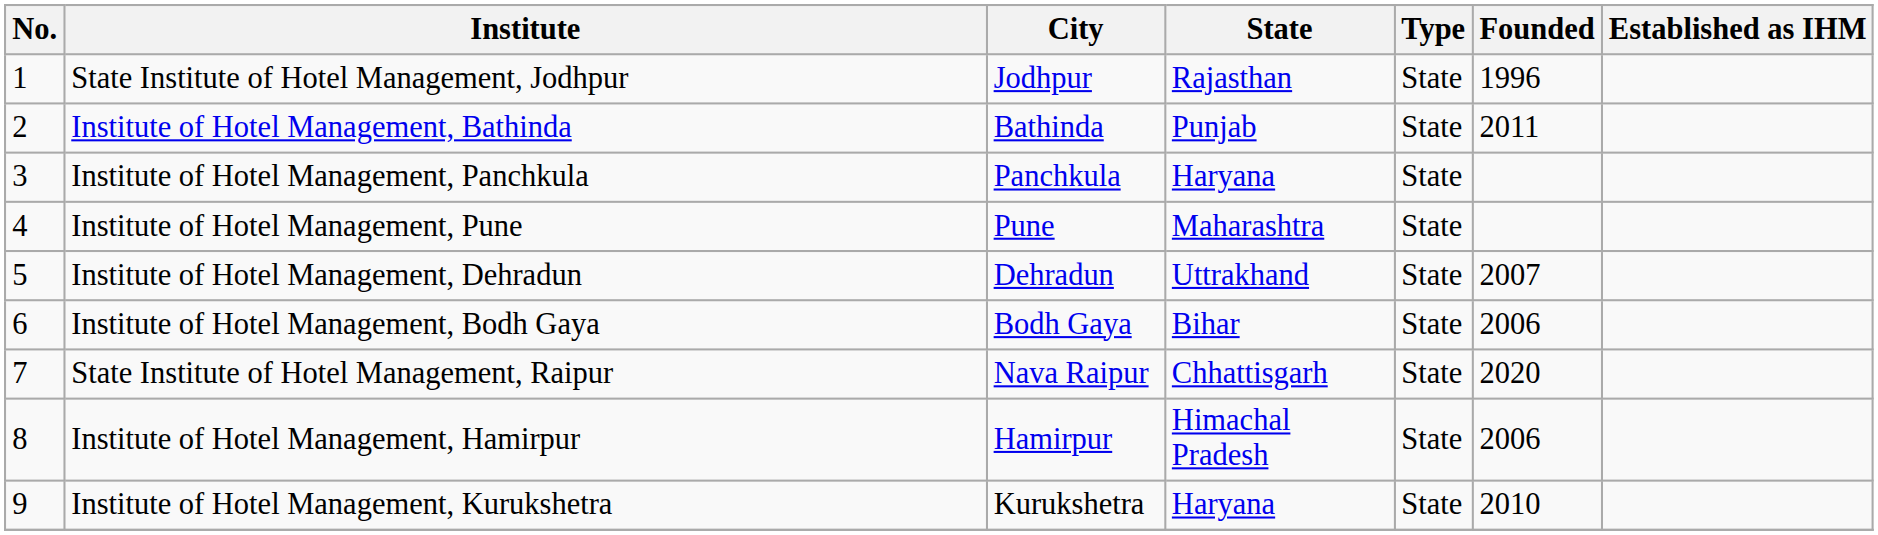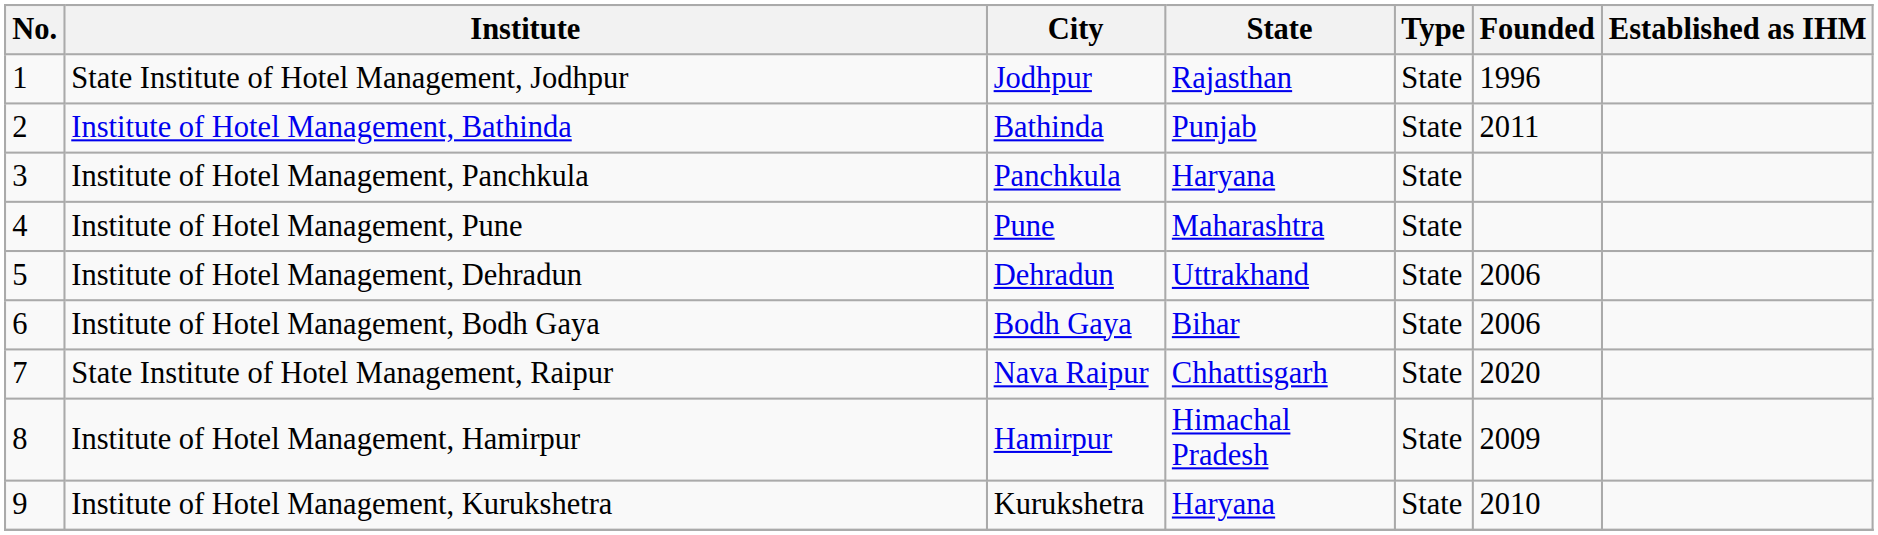 <table class="wikitable sortable" style="font-size: 93%">
 <tr>
 <th>No.</th>
 <th scope="col" style="width:443px;">Institute</th>
 <th scope="col" style="width:80px;">City</th>
 <th scope="col" style="width:105px;">State</th>
 <th>Type</th>
 <th scope="col" style="width:30px;">Founded</th>
 <th>Established as IHM</th>
 </tr>
 <tr>
 <td>1</td>
 <td>State Institute of Hotel Management, Jodhpur</td>
 <td><a href='#'>Jodhpur</a></td>
 <td><a href='#'>Rajasthan</a></td>
 <td>State</td>
 <td>1996</td>
 <td></td>
 </tr>
 <tr>
 <td>2</td>
 <td><a href='#'>Institute of Hotel Management, Bathinda</a></td>
 <td><a href='#'>Bathinda</a></td>
 <td><a href='#'>Punjab</a></td>
 <td>State</td>
 <td>2011</td>
 <td></td>
 </tr>
 <tr>
 <td>3</td>
 <td>Institute of Hotel Management, Panchkula</td>
 <td><a href='#'>Panchkula</a></td>
 <td><a href='#'>Haryana</a></td>
 <td>State</td>
 <td></td>
 <td></td>
 </tr>
 <tr>
 <td>4</td>
 <td>Institute of Hotel Management, Pune</td>
 <td><a href='#'>Pune</a></td>
 <td><a href='#'>Maharashtra</a></td>
 <td>State</td>
 <td></td>
 <td></td>
 </tr>
 <tr>
 <td>5</td>
 <td>Institute of Hotel Management, Dehradun</td>
 <td><a href='#'>Dehradun</a></td>
 <td><a href='#'>Uttrakhand</a></td>
 <td>State</td>
-<td>2007</td>
+<td>2006</td>
 <td></td>
 </tr>
 <tr>
 <td>6</td>
 <td>Institute of Hotel Management, Bodh Gaya</td>
 <td><a href='#'>Bodh Gaya</a></td>
 <td><a href='#'>Bihar</a></td>
 <td>State</td>
 <td>2006</td>
 <td></td>
 </tr>
 <tr>
 <td>7</td>
 <td>State Institute of Hotel Management, Raipur</td>
 <td><a href='#'>Nava Raipur</a></td>
 <td><a href='#'>Chhattisgarh</a></td>
 <td>State</td>
 <td>2020</td>
 <td></td>
 </tr>
 <tr>
 <td>8</td>
 <td>Institute of Hotel Management, Hamirpur</td>
 <td><a href='#'>Hamirpur</a></td>
 <td><a href='#'>Himachal Pradesh</a></td>
 <td>State</td>
-<td>2006</td>
+<td>2009</td>
 <td></td>
 </tr>
 <tr>
 <td>9</td>
 <td>Institute of Hotel Management, Kurukshetra</td>
 <td>Kurukshetra</td>
 <td><a href='#'>Haryana</a></td>
 <td>State</td>
 <td>2010</td>
 <td></td>
 </tr>
 <tr>
 </tr>
 </table>
